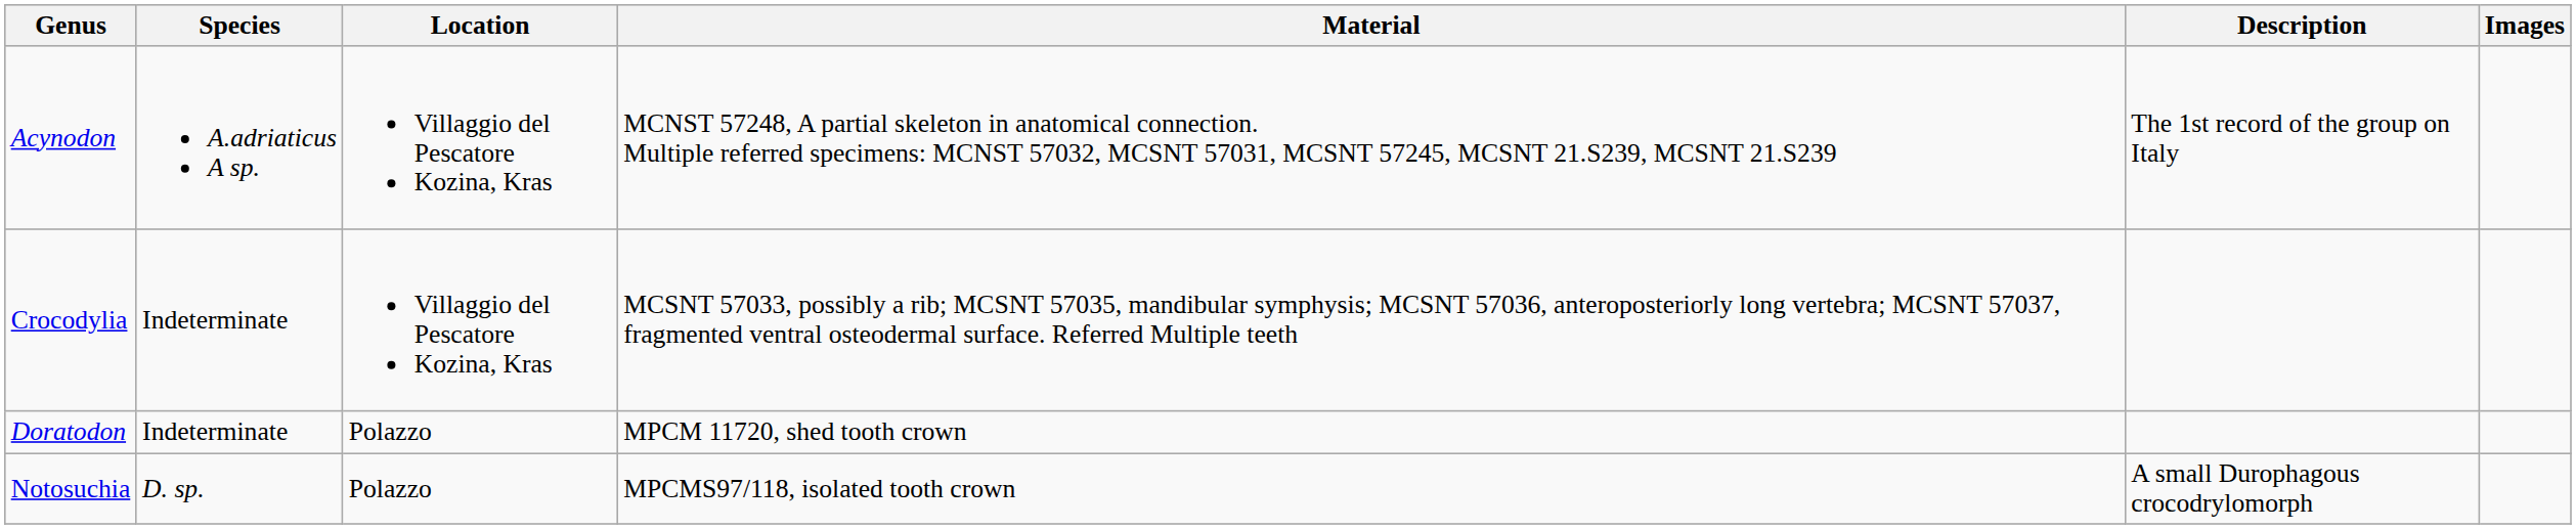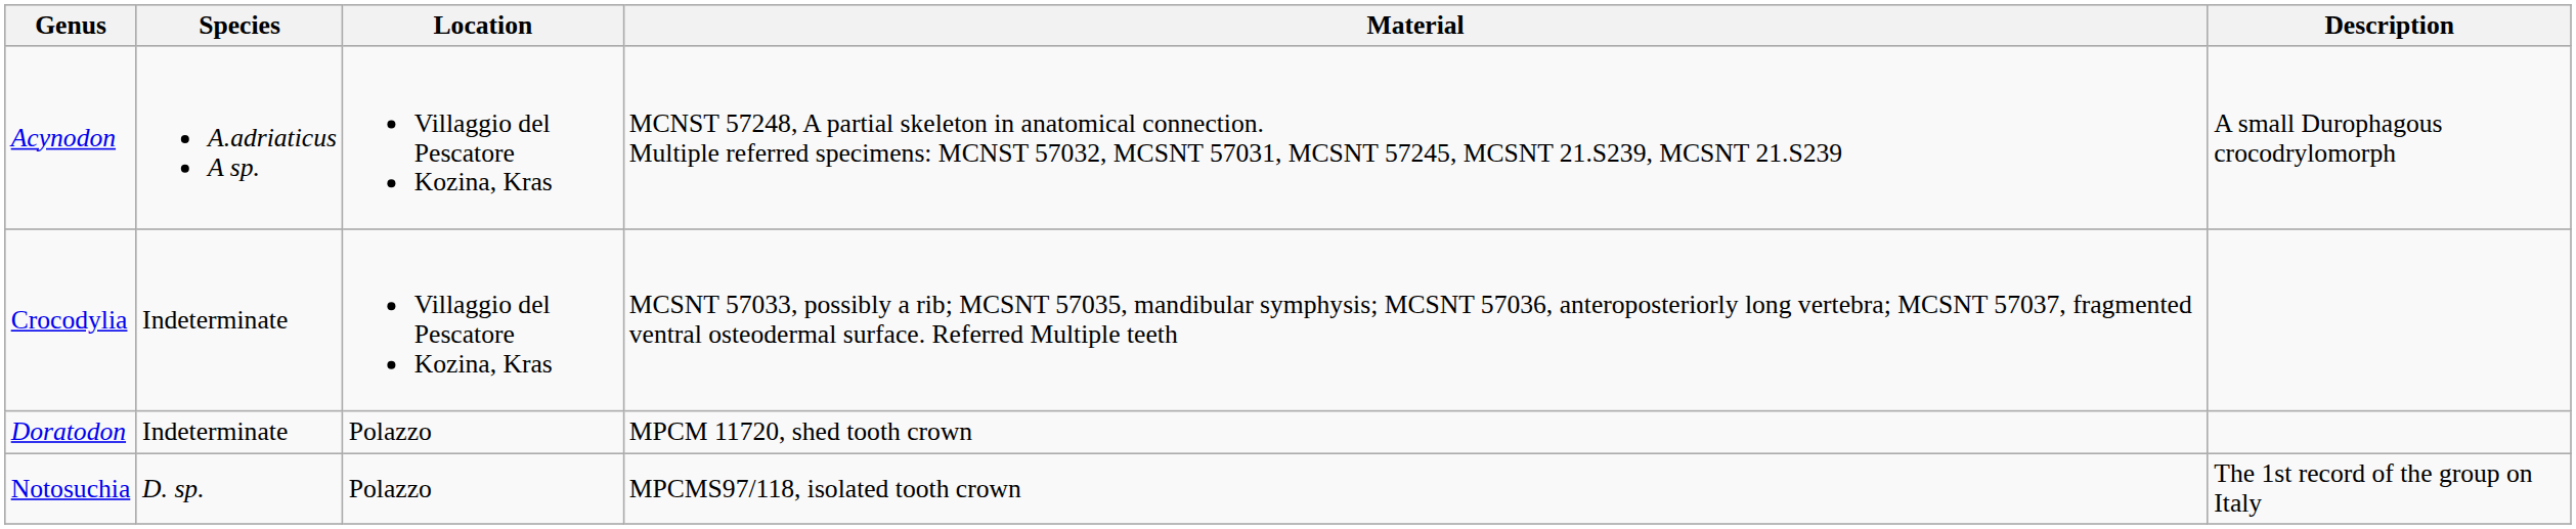 <table class="wikitable">
 <tr>
 <th>Genus</th>
 <th>Species</th>
 <th>Location</th>
 <th>Material</th>
 <th>Description</th>
-<th>Images</th>
 </tr>
 <tr>
 <td><em><a href='#'>Acynodon</a></em></td>
 <td><br><ul><li><em>A.adriaticus</em></li><li><em>A sp.</em></li></ul></td>
 <td><br><ul><li>Villaggio del Pescatore</li><li>Kozina, Kras</li></ul></td>
 <td>MCNST 57248, A partial skeleton in anatomical connection.<br>Multiple referred specimens: MCNST 57032, MCSNT 57031, MCSNT 57245, MCSNT 21.S239, MCSNT 21.S239</td>
-<td>The 1st record of the group on Italy</td>
-<td></td>
+<td>A small Durophagous crocodrylomorph</td>
 </tr>
 <tr>
 <td><a href='#'>Crocodylia</a></td>
 <td>Indeterminate</td>
 <td><br><ul><li>Villaggio del Pescatore</li><li>Kozina, Kras</li></ul></td>
 <td>MCSNT 57033, possibly a rib; MCSNT 57035, mandibular symphysis; MCSNT 57036, anteroposteriorly long vertebra; MCSNT 57037, fragmented ventral osteodermal surface. Referred Multiple teeth</td>
-<td></td>
 <td></td>
 </tr>
 <tr>
 <td><em><a href='#'>Doratodon</a></em></td>
 <td>Indeterminate</td>
 <td>Polazzo</td>
 <td>MPCM 11720, shed tooth crown</td>
 <td></td>
-<td></td>
 </tr>
 <tr>
 <td><a href='#'>Notosuchia</a></td>
 <td><em>D. sp.</em></td>
 <td>Polazzo</td>
 <td>MPCMS97/118, isolated tooth crown</td>
-<td>A small Durophagous crocodrylomorph</td>
-<td></td>
+<td>The 1st record of the group on Italy</td>
 </tr>
 </table>
